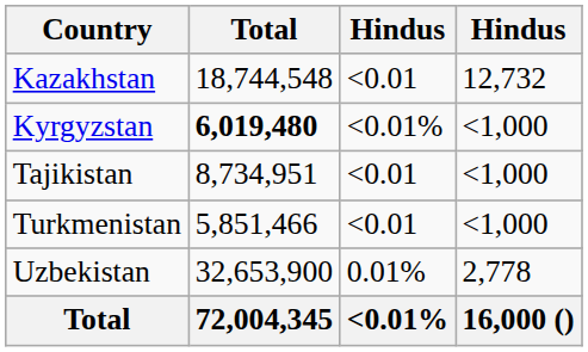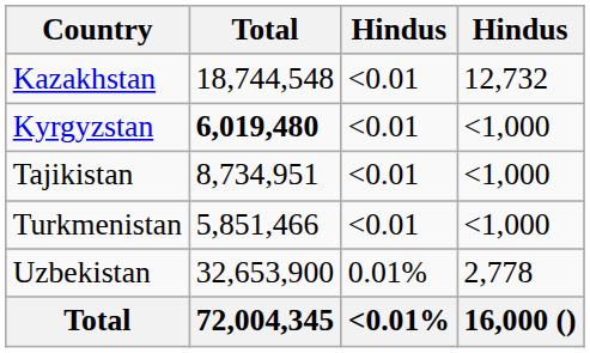 <table class="wikitable">
 <tr>
 <th>Country</th>
 <th>Total </th>
 <th>Hindus </th>
 <th>Hindus </th>
 </tr>
 <tr>
 <td> <a href='#'>Kazakhstan</a></td>
 <td>18,744,548</td>
 <td><0.01</td>
 <td>12,732</td>
 </tr>
 <tr>
 <td> <a href='#'>Kyrgyzstan</a></td>
 <td><strong>6,019,480</strong></td>
-<td><0.01%</td>
+<td><0.01</td>
 <td><1,000</td>
 </tr>
 <tr>
 <td> Tajikistan</td>
 <td>8,734,951</td>
 <td><0.01</td>
 <td><1,000</td>
 </tr>
 <tr>
 <td> Turkmenistan</td>
 <td>5,851,466</td>
 <td><0.01</td>
 <td><1,000</td>
 </tr>
 <tr>
 <td> Uzbekistan</td>
 <td>32,653,900</td>
 <td>0.01%</td>
 <td>2,778</td>
 </tr>
 <tr>
 <th>Total</th>
 <th><strong>72,004,345</strong></th>
 <th><0.01%</th>
 <th>16,000 ()</th>
 </tr>
 </table>
